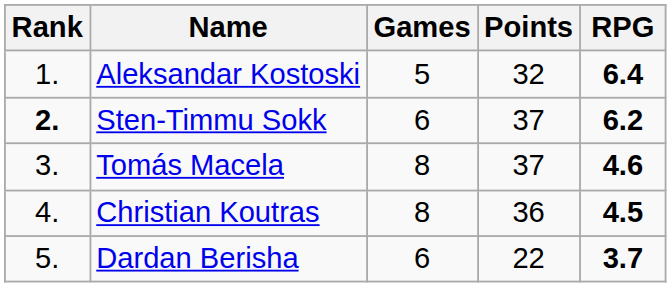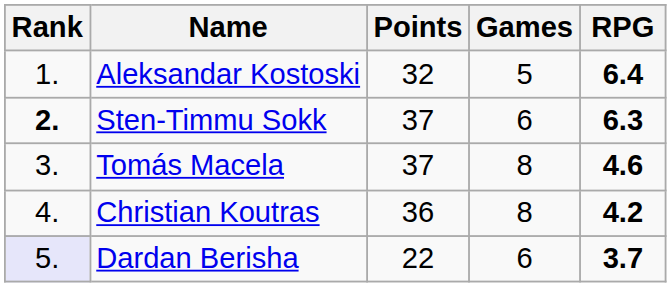 <table class="wikitable" style="text-align: center;">
 <tr>
 <th>Rank</th>
 <th>Name</th>
+<th>Points</th>
 <th>Games</th>
-<th>Points</th>
 <th width=40>RPG</th>
 </tr>
 <tr>
 <td>1.</td>
 <td align="left"> <a href='#'>Aleksandar Kostoski</a></td>
+<td>32</td>
 <td>5</td>
-<td>32</td>
 <td><strong>6.4</strong></td>
 </tr>
 <tr>
 <td><strong>2.</strong></td>
 <td align="left"> <a href='#'>Sten-Timmu Sokk</a></td>
+<td>37</td>
 <td>6</td>
-<td>37</td>
-<td><strong>6.2</strong></td>
+<td><strong>6.3</strong></td>
 </tr>
 <tr>
 <td>3.</td>
 <td align="left"> <a href='#'>Tomás Macela</a></td>
+<td>37</td>
 <td>8</td>
-<td>37</td>
 <td><strong>4.6</strong></td>
 </tr>
 <tr>
 <td>4.</td>
 <td align="left"> <a href='#'>Christian Koutras</a></td>
+<td>36</td>
 <td>8</td>
-<td>36</td>
-<td><strong>4.5</strong></td>
+<td><strong>4.2</strong></td>
 </tr>
 <tr>
-<td>5.</td>
+<td style="background: lavender;">5.</td>
 <td align="left"> <a href='#'>Dardan Berisha</a></td>
+<td>22</td>
 <td>6</td>
-<td>22</td>
 <td><strong>3.7</strong></td>
 </tr>
 </table>
